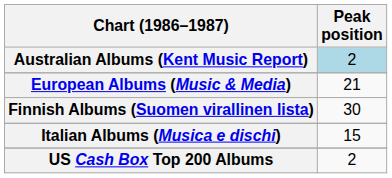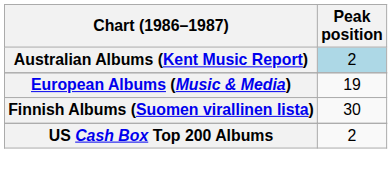 <table class="wikitable sortable plainrowheaders" style="text-align:center">
 <tr>
 <th scope="col">Chart (1986–1987)</th>
 <th scope="col">Peak<br>position</th>
 </tr>
 <tr>
 <th scope="row">Australian Albums (<a href='#'>Kent Music Report</a>)</th>
 <td style="background: lightblue;">2</td>
 </tr>
 <tr>
 </tr>
 <tr>
 </tr>
 <tr>
 <th scope="row"><a href='#'>European Albums</a> (<em><a href='#'>Music & Media</a></em>)</th>
-<td>21</td>
+<td>19</td>
 </tr>
 <tr>
 <th scope="row">Finnish Albums (<a href='#'>Suomen virallinen lista</a>)</th>
 <td>30</td>
 </tr>
 <tr>
-</tr>
-<tr>
-<th scope="row">Italian Albums (<em><a href='#'>Musica e dischi</a></em>)</th>
-<td>15</td>
 </tr>
 <tr>
 </tr>
 <tr>
 </tr>
 <tr>
 </tr>
 <tr>
 </tr>
 <tr>
 </tr>
 <tr>
 </tr>
 <tr>
 <th scope="row">US <em><a href='#'>Cash Box</a></em> Top 200 Albums</th>
 <td align="center">2</td>
 </tr>
 </table>
